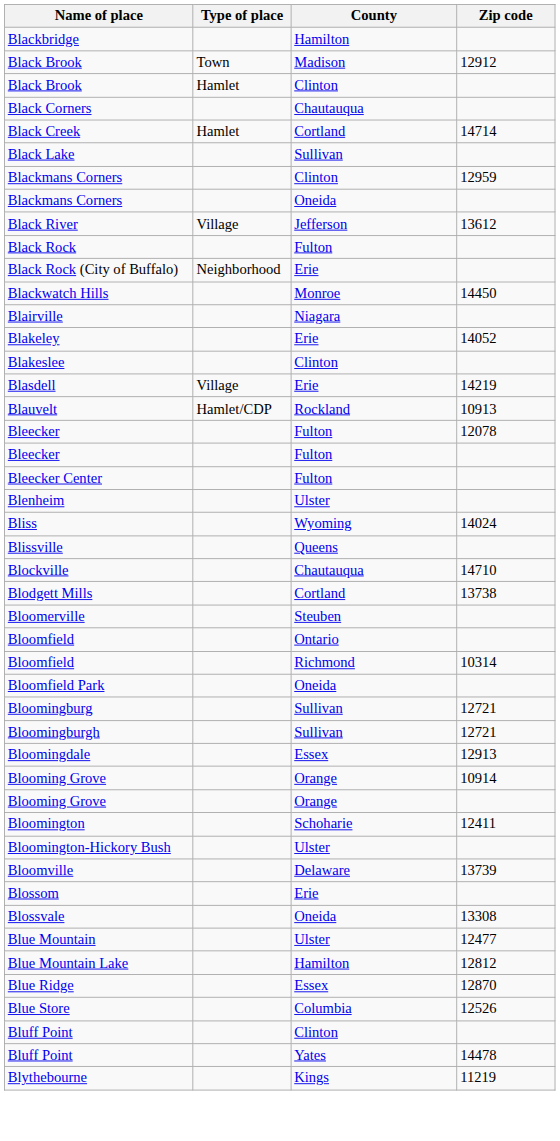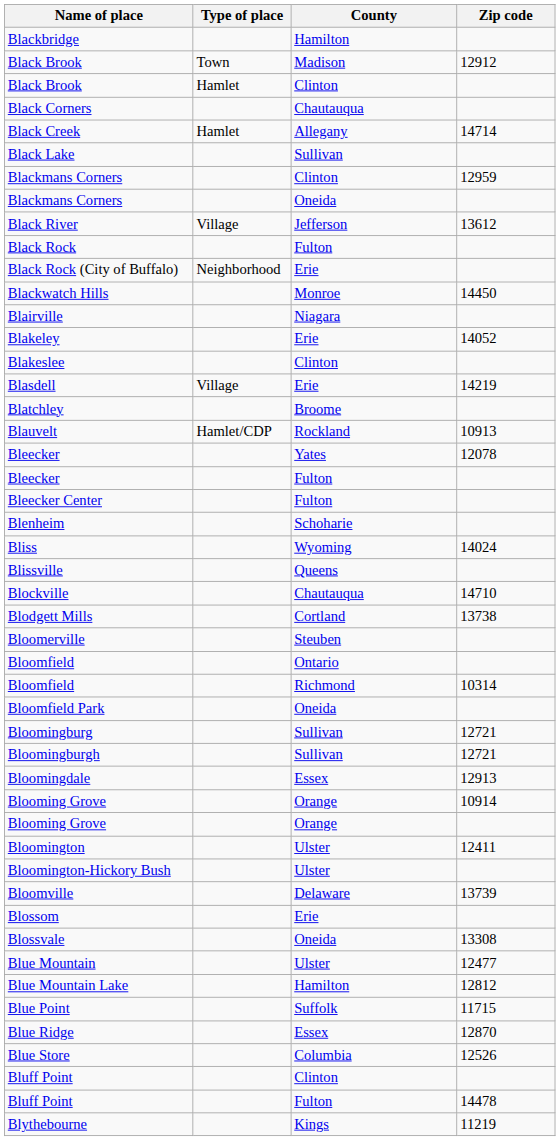 <table align="center" class="wikitable">
 <tr>
 <th width="200">Name of place</th>
 <th width="100">Type of place</th>
 <th width="175">County</th>
 <th width="100">Zip code</th>
 </tr>
 <tr --->
 <td><a href='#'>Blackbridge</a></td>
 <td> </td>
 <td><a href='#'>Hamilton</a></td>
 <td> </td>
 </tr>
 <tr --->
 <td><a href='#'>Black Brook</a></td>
 <td>Town</td>
 <td><a href='#'>Madison</a></td>
 <td>12912</td>
 </tr>
 <tr --->
 <td><a href='#'>Black Brook</a></td>
 <td>Hamlet</td>
 <td><a href='#'>Clinton</a></td>
 <td> </td>
 </tr>
 <tr --->
 <td><a href='#'>Black Corners</a></td>
 <td> </td>
 <td><a href='#'>Chautauqua</a></td>
 <td> </td>
 </tr>
 <tr --->
 <td><a href='#'>Black Creek</a></td>
 <td>Hamlet</td>
-<td><a href='#'>Cortland</a></td>
+<td><a href='#'>Allegany</a></td>
 <td>14714</td>
 </tr>
 <tr --->
 <td><a href='#'>Black Lake</a></td>
 <td> </td>
 <td><a href='#'>Sullivan</a></td>
 <td> </td>
 </tr>
 <tr --->
 <td><a href='#'>Blackmans Corners</a></td>
 <td> </td>
 <td><a href='#'>Clinton</a></td>
 <td>12959</td>
 </tr>
 <tr --->
 <td><a href='#'>Blackmans Corners</a></td>
 <td> </td>
 <td><a href='#'>Oneida</a></td>
 <td> </td>
 </tr>
 <tr --->
 <td><a href='#'>Black River</a></td>
 <td>Village</td>
 <td><a href='#'>Jefferson</a></td>
 <td>13612</td>
 </tr>
 <tr --->
 <td><a href='#'>Black Rock</a></td>
 <td> </td>
 <td><a href='#'>Fulton</a></td>
 <td> </td>
 </tr>
 <tr --->
 <td><a href='#'>Black Rock</a> (City of Buffalo)</td>
 <td>Neighborhood</td>
 <td><a href='#'>Erie</a></td>
 <td> </td>
 </tr>
 <tr --->
 <td><a href='#'>Blackwatch Hills</a></td>
 <td> </td>
 <td><a href='#'>Monroe</a></td>
 <td>14450</td>
 </tr>
 <tr --->
 <td><a href='#'>Blairville</a></td>
 <td> </td>
 <td><a href='#'>Niagara</a></td>
 <td> </td>
 </tr>
 <tr --->
 <td><a href='#'>Blakeley</a></td>
 <td> </td>
 <td><a href='#'>Erie</a></td>
 <td>14052</td>
 </tr>
 <tr --->
 <td><a href='#'>Blakeslee</a></td>
 <td> </td>
 <td><a href='#'>Clinton</a></td>
 <td> </td>
 </tr>
 <tr --->
 <td><a href='#'>Blasdell</a></td>
 <td>Village</td>
 <td><a href='#'>Erie</a></td>
 <td>14219</td>
 </tr>
 <tr --->
+<td><a href='#'>Blatchley</a></td>
+<td> </td>
+<td><a href='#'>Broome</a></td>
+<td> </td>
+</tr>
+<tr --->
 <td><a href='#'>Blauvelt</a></td>
 <td>Hamlet/CDP</td>
 <td><a href='#'>Rockland</a></td>
 <td>10913</td>
 </tr>
 <tr --->
 <td><a href='#'>Bleecker</a></td>
 <td> </td>
-<td><a href='#'>Fulton</a></td>
+<td><a href='#'>Yates</a></td>
 <td>12078</td>
 </tr>
 <tr --->
 <td><a href='#'>Bleecker</a></td>
 <td> </td>
 <td><a href='#'>Fulton</a></td>
 <td> </td>
 </tr>
 <tr --->
 <td><a href='#'>Bleecker Center</a></td>
 <td> </td>
 <td><a href='#'>Fulton</a></td>
 <td> </td>
 </tr>
 <tr --->
 <td><a href='#'>Blenheim</a></td>
 <td> </td>
-<td><a href='#'>Ulster</a></td>
+<td><a href='#'>Schoharie</a></td>
 <td> </td>
 </tr>
 <tr --->
 <td><a href='#'>Bliss</a></td>
 <td> </td>
 <td><a href='#'>Wyoming</a></td>
 <td>14024</td>
 </tr>
 <tr --->
 <td><a href='#'>Blissville</a></td>
 <td> </td>
 <td><a href='#'>Queens</a></td>
 <td> </td>
 </tr>
 <tr --->
 <td><a href='#'>Blockville</a></td>
 <td> </td>
 <td><a href='#'>Chautauqua</a></td>
 <td>14710</td>
 </tr>
 <tr --->
 <td><a href='#'>Blodgett Mills</a></td>
 <td> </td>
 <td><a href='#'>Cortland</a></td>
 <td>13738</td>
 </tr>
 <tr --->
 <td><a href='#'>Bloomerville</a></td>
 <td> </td>
 <td><a href='#'>Steuben</a></td>
 <td> </td>
 </tr>
 <tr --->
 <td><a href='#'>Bloomfield</a></td>
 <td> </td>
 <td><a href='#'>Ontario</a></td>
 <td> </td>
 </tr>
 <tr --->
 <td><a href='#'>Bloomfield</a></td>
 <td> </td>
 <td><a href='#'>Richmond</a></td>
 <td>10314</td>
 </tr>
 <tr --->
 <td><a href='#'>Bloomfield Park</a></td>
 <td> </td>
 <td><a href='#'>Oneida</a></td>
 <td> </td>
 </tr>
 <tr --->
 <td><a href='#'>Bloomingburg</a></td>
 <td> </td>
 <td><a href='#'>Sullivan</a></td>
 <td>12721</td>
 </tr>
 <tr --->
 <td><a href='#'>Bloomingburgh</a></td>
 <td> </td>
 <td><a href='#'>Sullivan</a></td>
 <td>12721</td>
 </tr>
 <tr --->
 <td><a href='#'>Bloomingdale</a></td>
 <td> </td>
 <td><a href='#'>Essex</a></td>
 <td>12913</td>
 </tr>
 <tr --->
 <td><a href='#'>Blooming Grove</a></td>
 <td> </td>
 <td><a href='#'>Orange</a></td>
 <td>10914</td>
 </tr>
 <tr --->
 <td><a href='#'>Blooming Grove</a></td>
 <td> </td>
 <td><a href='#'>Orange</a></td>
 <td> </td>
 </tr>
 <tr --->
 <td><a href='#'>Bloomington</a></td>
 <td> </td>
-<td><a href='#'>Schoharie</a></td>
+<td><a href='#'>Ulster</a></td>
 <td>12411</td>
 </tr>
 <tr --->
 <td><a href='#'>Bloomington-Hickory Bush</a></td>
 <td> </td>
 <td><a href='#'>Ulster</a></td>
 <td> </td>
 </tr>
 <tr --->
 <td><a href='#'>Bloomville</a></td>
 <td> </td>
 <td><a href='#'>Delaware</a></td>
 <td>13739</td>
 </tr>
 <tr --->
 <td><a href='#'>Blossom</a></td>
 <td> </td>
 <td><a href='#'>Erie</a></td>
 <td> </td>
 </tr>
 <tr --->
 <td><a href='#'>Blossvale</a></td>
 <td> </td>
 <td><a href='#'>Oneida</a></td>
 <td>13308</td>
 </tr>
 <tr --->
 <td><a href='#'>Blue Mountain</a></td>
 <td> </td>
 <td><a href='#'>Ulster</a></td>
 <td>12477</td>
 </tr>
 <tr --->
 <td><a href='#'>Blue Mountain Lake</a></td>
 <td> </td>
 <td><a href='#'>Hamilton</a></td>
 <td>12812</td>
 </tr>
 <tr --->
+<td><a href='#'>Blue Point</a></td>
+<td> </td>
+<td><a href='#'>Suffolk</a></td>
+<td>11715</td>
+</tr>
+<tr --->
 <td><a href='#'>Blue Ridge</a></td>
 <td> </td>
 <td><a href='#'>Essex</a></td>
 <td>12870</td>
 </tr>
 <tr --->
 <td><a href='#'>Blue Store</a></td>
 <td> </td>
 <td><a href='#'>Columbia</a></td>
 <td>12526</td>
 </tr>
 <tr --->
 <td><a href='#'>Bluff Point</a></td>
 <td> </td>
 <td><a href='#'>Clinton</a></td>
 <td> </td>
 </tr>
 <tr --->
 <td><a href='#'>Bluff Point</a></td>
 <td> </td>
-<td><a href='#'>Yates</a></td>
+<td><a href='#'>Fulton</a></td>
 <td>14478</td>
 </tr>
 <tr --->
 <td><a href='#'>Blythebourne</a></td>
 <td> </td>
 <td><a href='#'>Kings</a></td>
 <td>11219</td>
 </tr>
 </table>
